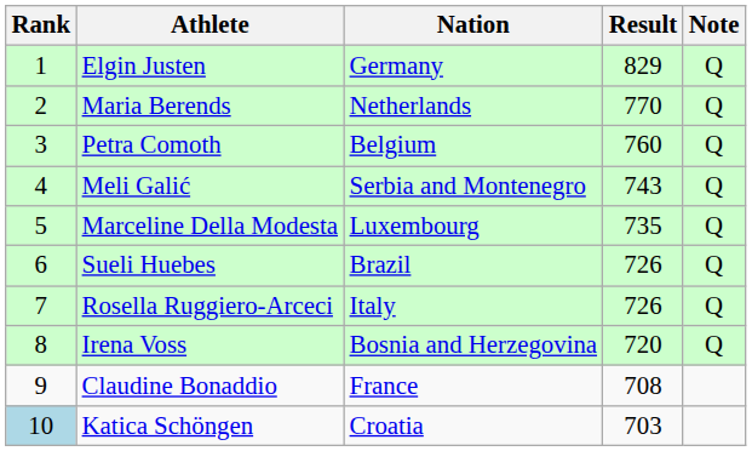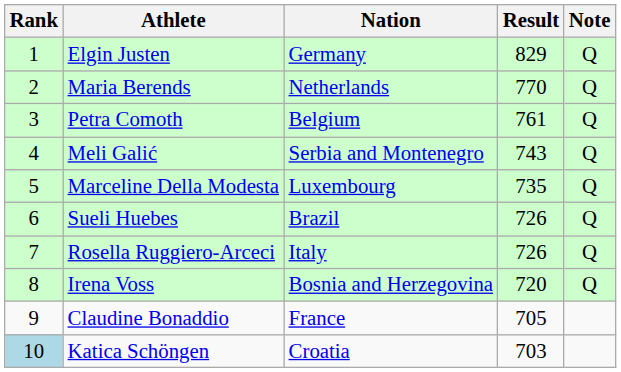 <table class="wikitable sortable" style="text-align:center">
 <tr>
 <th>Rank</th>
 <th>Athlete</th>
 <th>Nation</th>
 <th>Result</th>
 <th>Note</th>
 </tr>
 <tr bgcolor=ccffcc>
 <td>1</td>
 <td align=left><a href='#'>Elgin Justen</a></td>
 <td align=left> <a href='#'>Germany</a></td>
 <td>829</td>
 <td>Q</td>
 </tr>
 <tr bgcolor=ccffcc>
 <td>2</td>
 <td align=left><a href='#'>Maria Berends</a></td>
 <td align=left> <a href='#'>Netherlands</a></td>
 <td>770</td>
 <td>Q</td>
 </tr>
 <tr bgcolor=ccffcc>
 <td>3</td>
 <td align=left><a href='#'>Petra Comoth</a></td>
 <td align=left> <a href='#'>Belgium</a></td>
-<td>760</td>
+<td>761</td>
 <td>Q</td>
 </tr>
 <tr bgcolor=ccffcc>
 <td>4</td>
 <td align=left><a href='#'>Meli Galić</a></td>
 <td align=left> <a href='#'>Serbia and Montenegro</a></td>
 <td>743</td>
 <td>Q</td>
 </tr>
 <tr bgcolor=ccffcc>
 <td>5</td>
 <td align=left><a href='#'>Marceline Della Modesta</a></td>
 <td align=left> <a href='#'>Luxembourg</a></td>
 <td>735</td>
 <td>Q</td>
 </tr>
 <tr bgcolor=ccffcc>
 <td>6</td>
 <td align=left><a href='#'>Sueli Huebes</a></td>
 <td align=left> <a href='#'>Brazil</a></td>
 <td>726</td>
 <td>Q</td>
 </tr>
 <tr bgcolor=ccffcc>
 <td>7</td>
 <td align=left><a href='#'>Rosella Ruggiero-Arceci</a></td>
 <td align=left> <a href='#'>Italy</a></td>
 <td>726</td>
 <td>Q</td>
 </tr>
 <tr bgcolor=ccffcc>
 <td>8</td>
 <td align=left><a href='#'>Irena Voss</a></td>
 <td align=left> <a href='#'>Bosnia and Herzegovina</a></td>
 <td>720</td>
 <td>Q</td>
 </tr>
 <tr>
 <td>9</td>
 <td align=left><a href='#'>Claudine Bonaddio</a></td>
 <td align=left> <a href='#'>France</a></td>
-<td>708</td>
+<td>705</td>
 <td></td>
 </tr>
 <tr>
 <td style="background: lightblue;">10</td>
 <td align=left><a href='#'>Katica Schöngen</a></td>
 <td align=left> <a href='#'>Croatia</a></td>
 <td>703</td>
 <td></td>
 </tr>
 </table>
